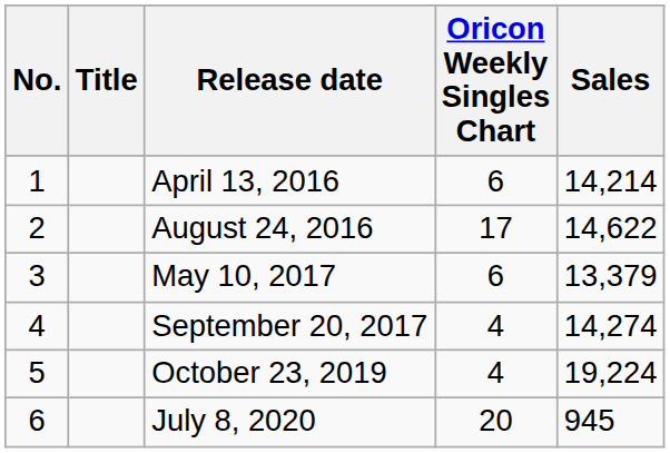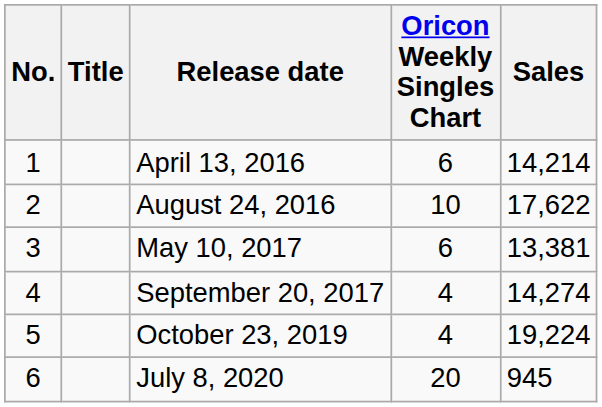 <table class="wikitable" style="text-align:left">
 <tr>
 <th>No.</th>
 <th>Title</th>
 <th>Release date</th>
 <th><a href='#'>Oricon</a><br>Weekly<br>Singles<br>Chart<br></th>
 <th>Sales</th>
 </tr>
 <tr>
 <td align="center">1</td>
 <td></td>
 <td>April 13, 2016</td>
 <td align="center">6</td>
 <td>14,214</td>
 </tr>
 <tr>
 <td align="center">2</td>
 <td></td>
 <td>August 24, 2016</td>
-<td align="center">17</td>
-<td>14,622</td>
+<td align="center">10</td>
+<td>17,622</td>
 </tr>
 <tr>
 <td align="center">3</td>
 <td></td>
 <td>May 10, 2017</td>
 <td align="center">6</td>
-<td>13,379</td>
+<td>13,381</td>
 </tr>
 <tr>
 <td align="center">4</td>
 <td></td>
 <td>September 20, 2017</td>
 <td align="center">4</td>
 <td>14,274</td>
 </tr>
 <tr>
 <td align="center">5</td>
 <td></td>
 <td>October 23, 2019</td>
 <td align="center">4</td>
 <td>19,224</td>
 </tr>
 <tr>
 <td align="center">6</td>
 <td></td>
 <td>July 8, 2020</td>
 <td align="center">20</td>
 <td>945</td>
 </tr>
 </table>
